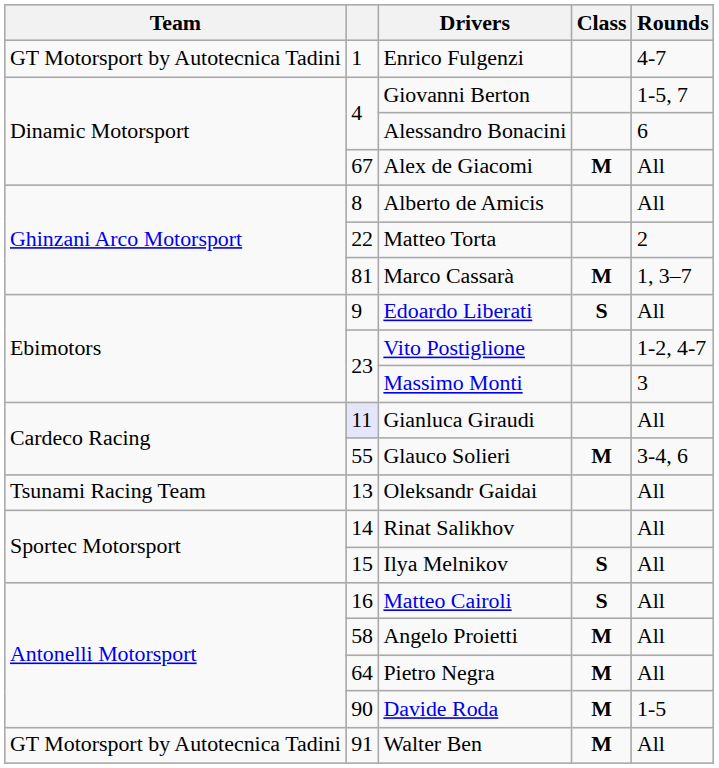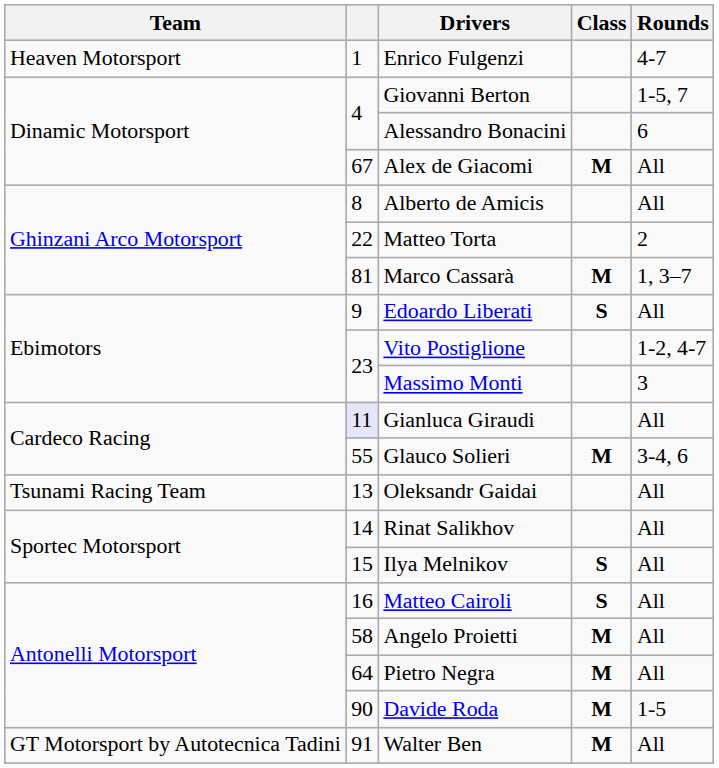 <table class="wikitable" style="font-size: 85%;">
 <tr>
 <th>Team</th>
 <th></th>
 <th>Drivers</th>
 <th>Class</th>
 <th>Rounds</th>
 </tr>
 <tr>
-<td> GT Motorsport by Autotecnica Tadini</td>
+<td> Heaven Motorsport</td>
 <td>1</td>
 <td> Enrico Fulgenzi</td>
 <td></td>
 <td>4-7</td>
 </tr>
 <tr>
 <td rowspan=3> Dinamic Motorsport</td>
 <td rowspan=2>4</td>
 <td> Giovanni Berton</td>
 <td></td>
 <td>1-5, 7</td>
 </tr>
 <tr>
 <td> Alessandro Bonacini</td>
 <td></td>
 <td>6</td>
 </tr>
 <tr>
 <td>67</td>
 <td> Alex de Giacomi</td>
 <td align=center><strong><span>M</span></strong></td>
 <td>All</td>
 </tr>
 <tr>
 <td rowspan=3> <a href='#'>Ghinzani Arco Motorsport</a></td>
 <td>8</td>
 <td> Alberto de Amicis</td>
 <td></td>
 <td>All</td>
 </tr>
 <tr>
 <td>22</td>
 <td> Matteo Torta</td>
 <td></td>
 <td>2</td>
 </tr>
 <tr>
 <td>81</td>
 <td> Marco Cassarà</td>
 <td align=center><strong><span>M</span></strong></td>
 <td>1, 3–7</td>
 </tr>
 <tr>
 <td rowspan=3> Ebimotors</td>
 <td>9</td>
 <td> <a href='#'>Edoardo Liberati</a></td>
 <td align=center><strong><span>S</span></strong></td>
 <td>All</td>
 </tr>
 <tr>
 <td rowspan=2>23</td>
 <td> <a href='#'>Vito Postiglione</a></td>
 <td></td>
 <td>1-2, 4-7</td>
 </tr>
 <tr>
 <td> <a href='#'>Massimo Monti</a></td>
 <td></td>
 <td>3</td>
 </tr>
 <tr>
 <td rowspan=2> Cardeco Racing</td>
 <td style="background: lavender;">11</td>
 <td> Gianluca Giraudi</td>
 <td></td>
 <td>All</td>
 </tr>
 <tr>
 <td>55</td>
 <td> Glauco Solieri</td>
 <td align=center><strong><span>M</span></strong></td>
 <td>3-4, 6</td>
 </tr>
 <tr>
 <td> Tsunami Racing Team</td>
 <td>13</td>
 <td> Oleksandr Gaidai</td>
 <td></td>
 <td>All</td>
 </tr>
 <tr>
 <td rowspan=2> Sportec Motorsport</td>
 <td>14</td>
 <td> Rinat Salikhov</td>
 <td></td>
 <td>All</td>
 </tr>
 <tr>
 <td>15</td>
 <td> Ilya Melnikov</td>
 <td align=center><strong><span>S</span></strong></td>
 <td>All</td>
 </tr>
 <tr>
 <td rowspan=4> <a href='#'>Antonelli Motorsport</a></td>
 <td>16</td>
 <td> <a href='#'>Matteo Cairoli</a></td>
 <td align=center><strong><span>S</span></strong></td>
 <td>All</td>
 </tr>
 <tr>
 <td>58</td>
 <td> Angelo Proietti</td>
 <td align=center><strong><span>M</span></strong></td>
 <td>All</td>
 </tr>
 <tr>
 <td>64</td>
 <td> Pietro Negra</td>
 <td align=center><strong><span>M</span></strong></td>
 <td>All</td>
 </tr>
 <tr>
 <td>90</td>
 <td> <a href='#'>Davide Roda</a></td>
 <td align=center><strong><span>M</span></strong></td>
 <td>1-5</td>
 </tr>
 <tr>
 <td> GT Motorsport by Autotecnica Tadini</td>
 <td>91</td>
 <td> Walter Ben</td>
 <td align=center><strong><span>M</span></strong></td>
 <td>All</td>
 </tr>
 </table>
